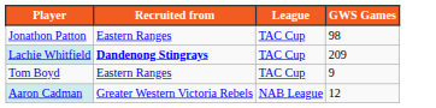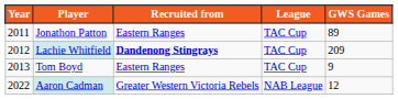 <table class="wikitable">
 <tr>
+<th style="background:#F15C22; color:#ffffff; border:2px solid #343433;">Year</th>
 <th style="background:#F15C22; color:#ffffff; border:2px solid #343433;">Player</th>
 <th style="background:#F15C22; color:#ffffff; border:2px solid #343433;">Recruited from</th>
 <th style="background:#F15C22; color:#ffffff; border:2px solid #343433;">League</th>
 <th style="background:#F15C22; color:#ffffff; border:2px solid #343433;">GWS Games</th>
 </tr>
 <tr>
+<td>2011</td>
 <td><a href='#'>Jonathon Patton</a></td>
 <td><a href='#'>Eastern Ranges</a></td>
 <td><a href='#'>TAC Cup</a></td>
-<td>98</td>
+<td>89</td>
 </tr>
 <tr>
+<td>2012</td>
 <td align=left bgcolor="#CFECEC"><a href='#'>Lachie Whitfield</a></td>
 <td><strong><a href='#'>Dandenong Stingrays</a></strong></td>
 <td><a href='#'>TAC Cup</a></td>
 <td>209</td>
 </tr>
 <tr>
+<td>2013</td>
 <td><a href='#'>Tom Boyd</a></td>
 <td><a href='#'>Eastern Ranges</a></td>
 <td><a href='#'>TAC Cup</a></td>
 <td>9</td>
 </tr>
 <tr>
+<td>2022</td>
 <td align=left bgcolor="#CFECEC"><a href='#'>Aaron Cadman</a></td>
 <td><a href='#'>Greater Western Victoria Rebels</a></td>
 <td><a href='#'>NAB League</a></td>
 <td>12</td>
 </tr>
 </table>
